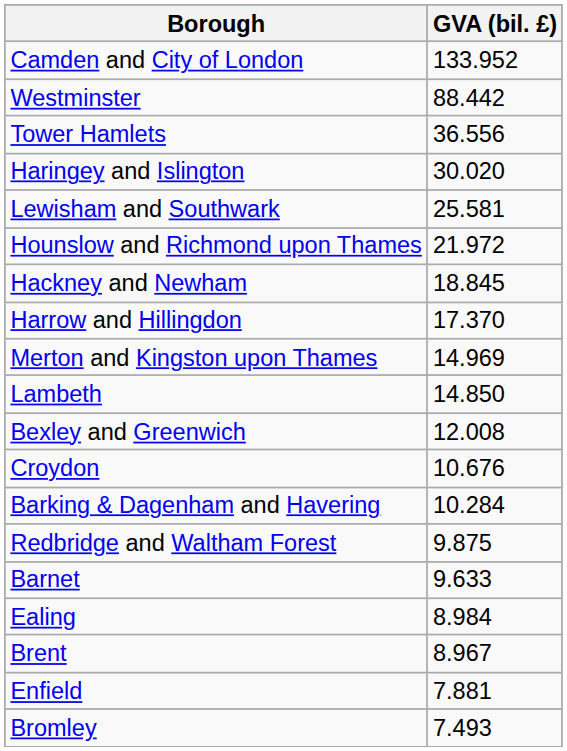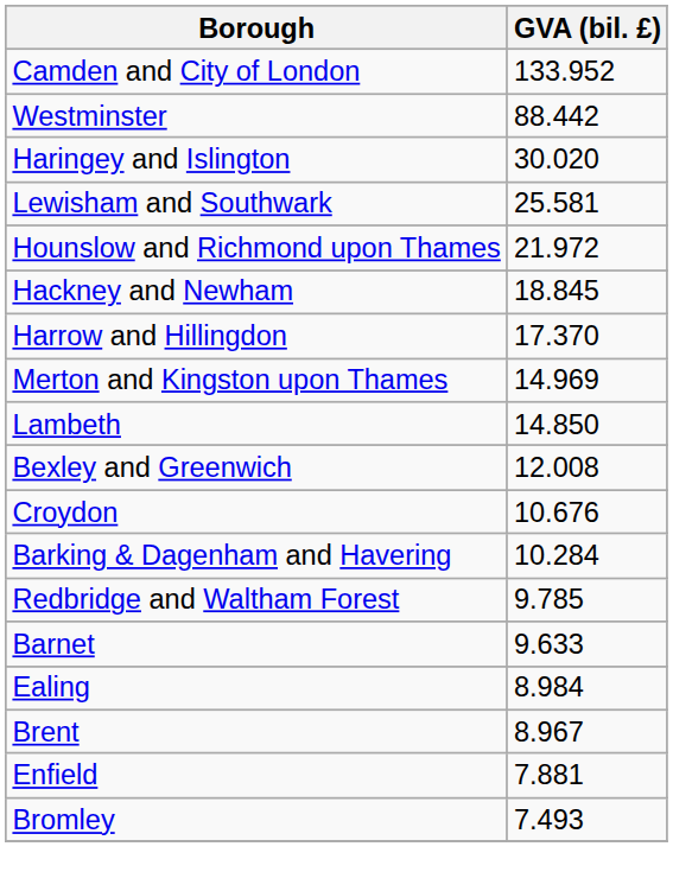 <table class="wikitable sortable" style="font-size:85%;">
 <tr>
 <th>Borough</th>
 <th>GVA (bil. £)</th>
 </tr>
 <tr>
 <td><a href='#'>Camden</a> and <a href='#'>City of London</a></td>
 <td>133.952</td>
 </tr>
 <tr>
 <td><a href='#'>Westminster</a></td>
 <td>88.442</td>
-</tr>
-<tr>
-<td><a href='#'>Tower Hamlets</a></td>
-<td>36.556</td>
 </tr>
 <tr>
 <td><a href='#'>Haringey</a> and <a href='#'>Islington</a></td>
 <td>30.020</td>
 </tr>
 <tr>
 <td><a href='#'>Lewisham</a> and <a href='#'>Southwark</a></td>
 <td>25.581</td>
 </tr>
 <tr>
 <td><a href='#'>Hounslow</a> and <a href='#'>Richmond upon Thames</a></td>
 <td>21.972</td>
 </tr>
 <tr>
 <td><a href='#'>Hackney</a> and <a href='#'>Newham</a></td>
 <td>18.845</td>
 </tr>
 <tr>
 <td><a href='#'>Harrow</a> and <a href='#'>Hillingdon</a></td>
 <td>17.370</td>
 </tr>
 <tr>
 <td><a href='#'>Merton</a> and <a href='#'>Kingston upon Thames</a></td>
 <td>14.969</td>
 </tr>
 <tr>
 <td><a href='#'>Lambeth</a></td>
 <td>14.850</td>
 </tr>
 <tr>
 <td><a href='#'>Bexley</a> and <a href='#'>Greenwich</a></td>
 <td>12.008</td>
 </tr>
 <tr>
 <td><a href='#'>Croydon</a></td>
 <td>10.676</td>
 </tr>
 <tr>
 <td><a href='#'>Barking & Dagenham</a> and <a href='#'>Havering</a></td>
 <td>10.284</td>
 </tr>
 <tr>
 <td><a href='#'>Redbridge</a> and <a href='#'>Waltham Forest</a></td>
-<td>9.875</td>
+<td>9.785</td>
 </tr>
 <tr>
 <td><a href='#'>Barnet</a></td>
 <td>9.633</td>
 </tr>
 <tr>
 <td><a href='#'>Ealing</a></td>
 <td>8.984</td>
 </tr>
 <tr>
 <td><a href='#'>Brent</a></td>
 <td>8.967</td>
 </tr>
 <tr>
 <td><a href='#'>Enfield</a></td>
 <td>7.881</td>
 </tr>
 <tr>
 <td><a href='#'>Bromley</a></td>
 <td>7.493</td>
 </tr>
 <tr>
 </tr>
 </table>
